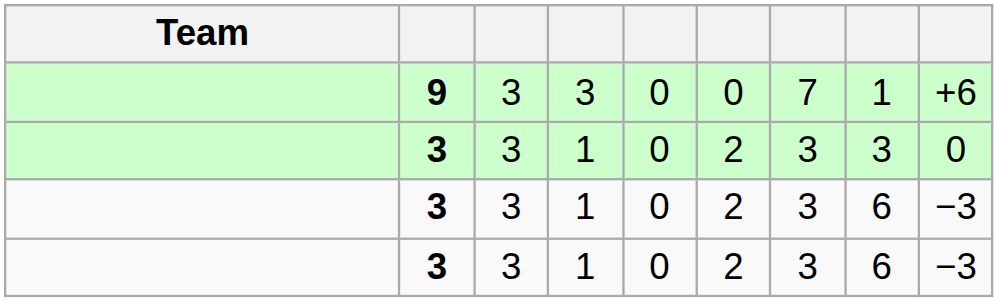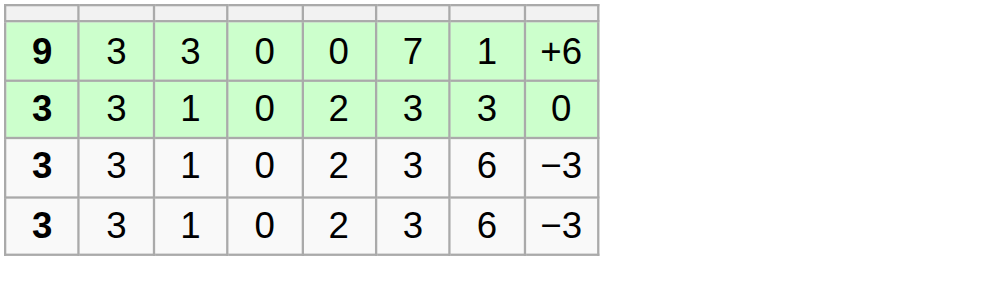 <table class="wikitable" style="text-align: center;">
 <tr>
-<th width="165">Team</th>
 <th width="25"></th>
 <th width="25"></th>
 <th width="25"></th>
 <th width="25"></th>
 <th width="25"></th>
 <th width="25"></th>
 <th width="25"></th>
 <th width="25"></th>
 </tr>
 <tr bgcolor=#ccffcc>
-<td align="left"></td>
 <td><strong>9</strong></td>
 <td>3</td>
 <td>3</td>
 <td>0</td>
 <td>0</td>
 <td>7</td>
 <td>1</td>
 <td>+6</td>
 </tr>
 <tr bgcolor=#ccffcc>
-<td align="left"></td>
 <td><strong>3</strong></td>
 <td>3</td>
 <td>1</td>
 <td>0</td>
 <td>2</td>
 <td>3</td>
 <td>3</td>
 <td>0</td>
 </tr>
 <tr>
-<td align="left"></td>
 <td><strong>3</strong></td>
 <td>3</td>
 <td>1</td>
 <td>0</td>
 <td>2</td>
 <td>3</td>
 <td>6</td>
 <td>−3</td>
 </tr>
 <tr>
-<td align="left"></td>
 <td><strong>3</strong></td>
 <td>3</td>
 <td>1</td>
 <td>0</td>
 <td>2</td>
 <td>3</td>
 <td>6</td>
 <td>−3</td>
 </tr>
 </table>
